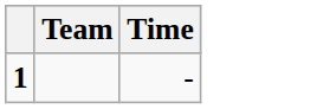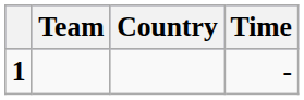 <table class="wikitable">
 <tr style="background:#ccf;">
 <th></th>
 <th>Team</th>
+<th>Country</th>
 <th>Time</th>
 </tr>
 <tr>
 <td><strong>1</strong></td>
 <td><strong></strong></td>
+<td><strong></strong></td>
 <td align="right">-</td>
 </tr>
 </table>
